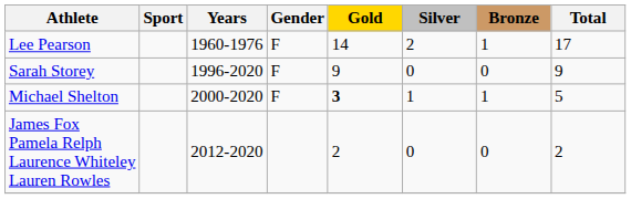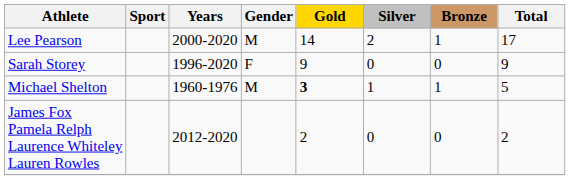 <table class="wikitable sortable">
 <tr>
 <th>Athlete</th>
 <th>Sport</th>
 <th>Years</th>
 <th>Gender</th>
 <th style="background:gold; width:4.0em; font-weight:bold;">Gold</th>
 <th style="background:silver; width:4.0em; font-weight:bold;">Silver</th>
 <th style="background:#c96; width:4.0em; font-weight:bold;">Bronze</th>
 <th style="width:4.0em;">Total</th>
 </tr>
 <tr>
 <td><a href='#'>Lee Pearson</a></td>
 <td></td>
-<td>1960-1976</td>
-<td>F</td>
+<td>2000-2020</td>
+<td>M</td>
 <td>14</td>
 <td>2</td>
 <td>1</td>
 <td>17</td>
 </tr>
 <tr>
 <td><a href='#'>Sarah Storey</a></td>
 <td></td>
 <td>1996-2020</td>
 <td>F</td>
 <td>9</td>
 <td>0</td>
 <td>0</td>
 <td>9</td>
 </tr>
 <tr>
 <td><a href='#'>Michael Shelton</a></td>
 <td></td>
-<td>2000-2020</td>
-<td>F</td>
+<td>1960-1976</td>
+<td>M</td>
 <td><strong>3</strong></td>
 <td>1</td>
 <td>1</td>
 <td>5</td>
 </tr>
 <tr>
 <td><a href='#'>James Fox</a><br><a href='#'>Pamela Relph</a><br><a href='#'>Laurence Whiteley</a><br><a href='#'>Lauren Rowles</a></td>
 <td></td>
 <td>2012-2020</td>
 <td></td>
 <td>2</td>
 <td>0</td>
 <td>0</td>
 <td>2</td>
 </tr>
 <tr>
 </tr>
 </table>
